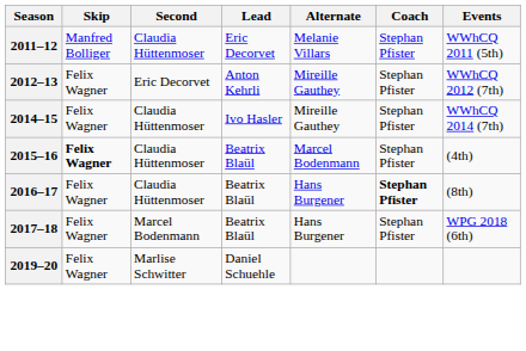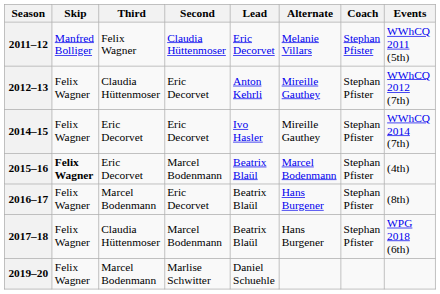 <table class="wikitable">
 <tr>
 <th scope="col" width=60>Season</th>
 <th scope="col">Skip</th>
+<th scope="col">Third</th>
 <th scope="col">Second</th>
 <th scope="col">Lead</th>
 <th scope="col">Alternate</th>
 <th scope="col">Coach</th>
 <th scope="col">Events</th>
 </tr>
 <tr>
 <th scope="row">2011–12</th>
 <td><a href='#'>Manfred Bolliger</a></td>
+<td>Felix Wagner</td>
 <td><a href='#'>Claudia Hüttenmoser</a></td>
 <td><a href='#'>Eric Decorvet</a></td>
 <td><a href='#'>Melanie Villars</a></td>
 <td><a href='#'>Stephan Pfister</a></td>
 <td><a href='#'>WWhCQ 2011</a> (5th)</td>
 </tr>
 <tr>
 <th scope="row">2012–13</th>
 <td>Felix Wagner</td>
+<td>Claudia Hüttenmoser</td>
 <td>Eric Decorvet</td>
 <td><a href='#'>Anton Kehrli</a></td>
 <td><a href='#'>Mireille Gauthey</a></td>
 <td>Stephan Pfister</td>
 <td><a href='#'>WWhCQ 2012</a> (7th)</td>
 </tr>
 <tr>
 <th scope="row">2014–15</th>
 <td>Felix Wagner</td>
-<td>Claudia Hüttenmoser</td>
+<td>Eric Decorvet</td>
+<td>Eric Decorvet</td>
 <td><a href='#'>Ivo Hasler</a></td>
 <td>Mireille Gauthey</td>
 <td>Stephan Pfister</td>
 <td><a href='#'>WWhCQ 2014</a> (7th)</td>
 </tr>
 <tr>
 <th scope="row">2015–16</th>
 <td><strong>Felix Wagner</strong></td>
-<td>Claudia Hüttenmoser</td>
+<td>Eric Decorvet</td>
+<td>Marcel Bodenmann</td>
 <td><a href='#'>Beatrix Blaül</a></td>
 <td><a href='#'>Marcel Bodenmann</a></td>
 <td>Stephan Pfister</td>
 <td> (4th)</td>
 </tr>
 <tr>
 <th scope="row">2016–17</th>
 <td>Felix Wagner</td>
-<td>Claudia Hüttenmoser</td>
+<td>Marcel Bodenmann</td>
+<td>Eric Decorvet</td>
 <td>Beatrix Blaül</td>
 <td><a href='#'>Hans Burgener</a></td>
-<td><strong>Stephan Pfister</strong></td>
+<td>Stephan Pfister</td>
 <td> (8th)</td>
 </tr>
 <tr>
 <th scope="row">2017–18</th>
 <td>Felix Wagner</td>
+<td>Claudia Hüttenmoser</td>
 <td>Marcel Bodenmann</td>
 <td>Beatrix Blaül</td>
 <td>Hans Burgener</td>
 <td>Stephan Pfister</td>
 <td><a href='#'>WPG 2018</a> (6th)</td>
 </tr>
 <tr>
 <th scope="row">2019–20</th>
 <td>Felix Wagner</td>
+<td>Marcel Bodenmann</td>
 <td>Marlise Schwitter</td>
 <td>Daniel Schuehle</td>
 <td></td>
 <td></td>
 <td></td>
 </tr>
 </table>
